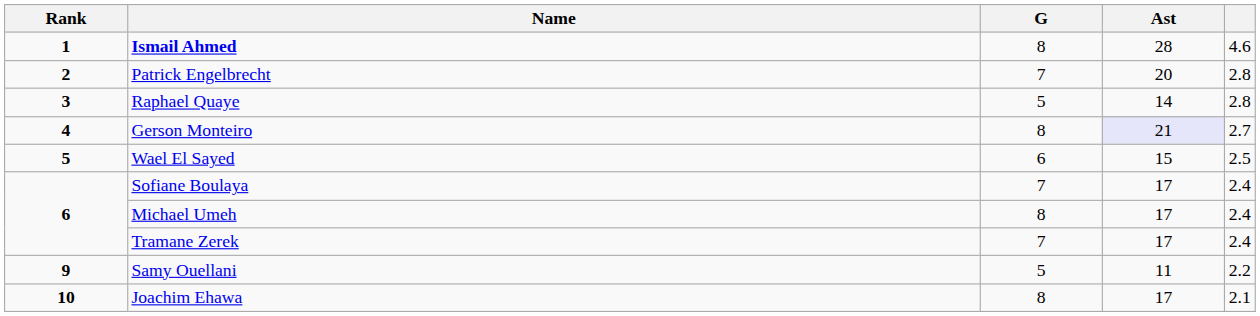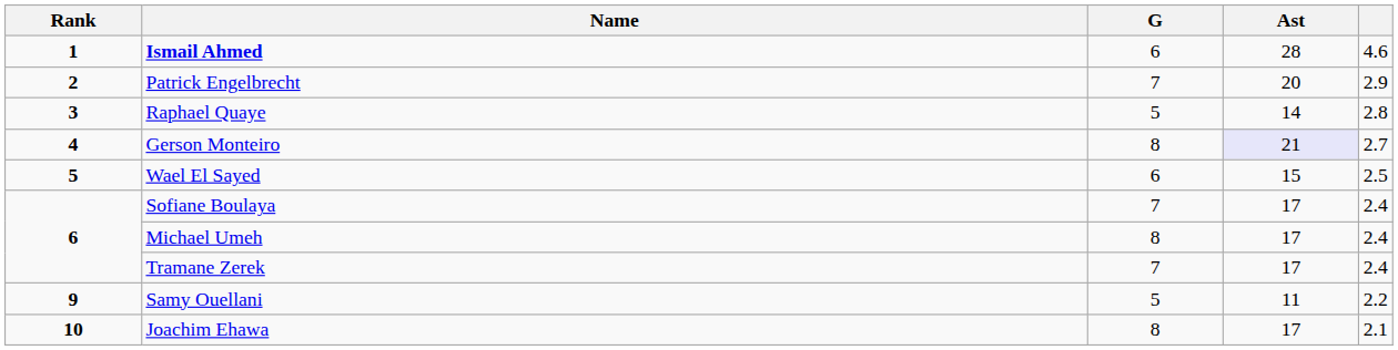 <table class="wikitable" style="width:90%;">
 <tr>
 <th style="width:10%;">Rank</th>
 <th style="width:70%;">Name</th>
 <th style="width:10%;">G</th>
 <th style="width:10%;">Ast</th>
 <th style="width:10%;"></th>
 </tr>
 <tr align=center>
 <td><strong>1</strong></td>
 <td align=left> <strong><a href='#'>Ismail Ahmed</a></strong></td>
-<td>8</td>
+<td>6</td>
 <td>28</td>
 <td>4.6</td>
 </tr>
 <tr align=center>
 <td><strong>2</strong></td>
 <td align=left> <a href='#'>Patrick Engelbrecht</a></td>
 <td>7</td>
 <td>20</td>
-<td>2.8</td>
+<td>2.9</td>
 </tr>
 <tr align=center>
 <td><strong>3</strong></td>
 <td align=left> <a href='#'>Raphael Quaye</a></td>
 <td>5</td>
 <td>14</td>
 <td>2.8</td>
 </tr>
 <tr align=center>
 <td><strong>4</strong></td>
 <td align=left> <a href='#'>Gerson Monteiro</a></td>
 <td>8</td>
 <td style="background: lavender;">21</td>
 <td>2.7</td>
 </tr>
 <tr align=center>
 <td><strong>5</strong></td>
 <td align=left> <a href='#'>Wael El Sayed</a></td>
 <td>6</td>
 <td>15</td>
 <td>2.5</td>
 </tr>
 <tr align=center>
 <td rowspan=3><strong>6</strong></td>
 <td align=left> <a href='#'>Sofiane Boulaya</a></td>
 <td>7</td>
 <td>17</td>
 <td>2.4</td>
 </tr>
 <tr align=center>
 <td align=left> <a href='#'>Michael Umeh</a></td>
 <td>8</td>
 <td>17</td>
 <td>2.4</td>
 </tr>
 <tr align=center>
 <td align=left> <a href='#'>Tramane Zerek</a></td>
 <td>7</td>
 <td>17</td>
 <td>2.4</td>
 </tr>
 <tr align=center>
 <td><strong>9</strong></td>
 <td align=left> <a href='#'>Samy Ouellani</a></td>
 <td>5</td>
 <td>11</td>
 <td>2.2</td>
 </tr>
 <tr align=center>
 <td><strong>10</strong></td>
 <td align=left> <a href='#'>Joachim Ehawa</a></td>
 <td>8</td>
 <td>17</td>
 <td>2.1</td>
 </tr>
 </table>
